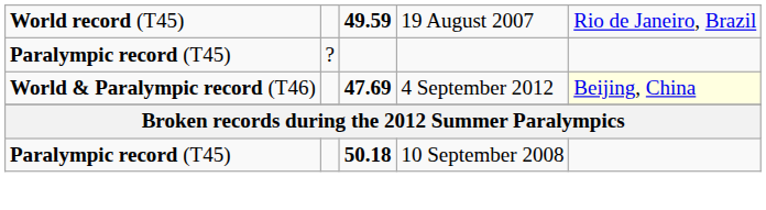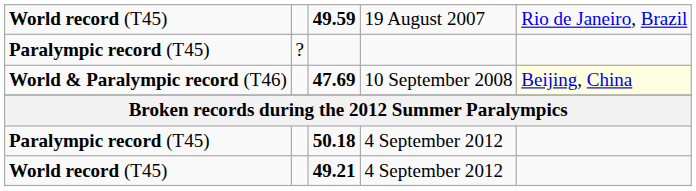 <table class="wikitable">
 <tr>
 <td><strong>World record</strong> (T45)</td>
 <td></td>
 <td><strong>49.59</strong></td>
 <td>19 August 2007</td>
 <td><a href='#'>Rio de Janeiro</a>, <a href='#'>Brazil</a></td>
 </tr>
 <tr>
 <td><strong>Paralympic record</strong> (T45)</td>
 <td>?</td>
 <td></td>
 <td></td>
 <td></td>
 </tr>
 <tr>
 <td><strong>World & Paralympic record</strong> (T46)</td>
 <td></td>
 <td><strong>47.69</strong></td>
-<td>4 September 2012</td>
+<td>10 September 2008</td>
 <td style="background: lightyellow;"><a href='#'>Beijing</a>, <a href='#'>China</a></td>
 </tr>
 <tr>
 </tr>
 <tr>
 <th colspan="5">Broken records during the 2012 Summer Paralympics</th>
 </tr>
 <tr>
 <td><strong>Paralympic record</strong> (T45)</td>
 <td></td>
 <td><strong>50.18</strong></td>
-<td>10 September 2008</td>
+<td>4 September 2012</td>
+<td></td>
+</tr>
+<tr>
+<td><strong>World record</strong> (T45)</td>
+<td></td>
+<td><strong>49.21</strong></td>
+<td>4 September 2012</td>
 <td></td>
 </tr>
 </table>
